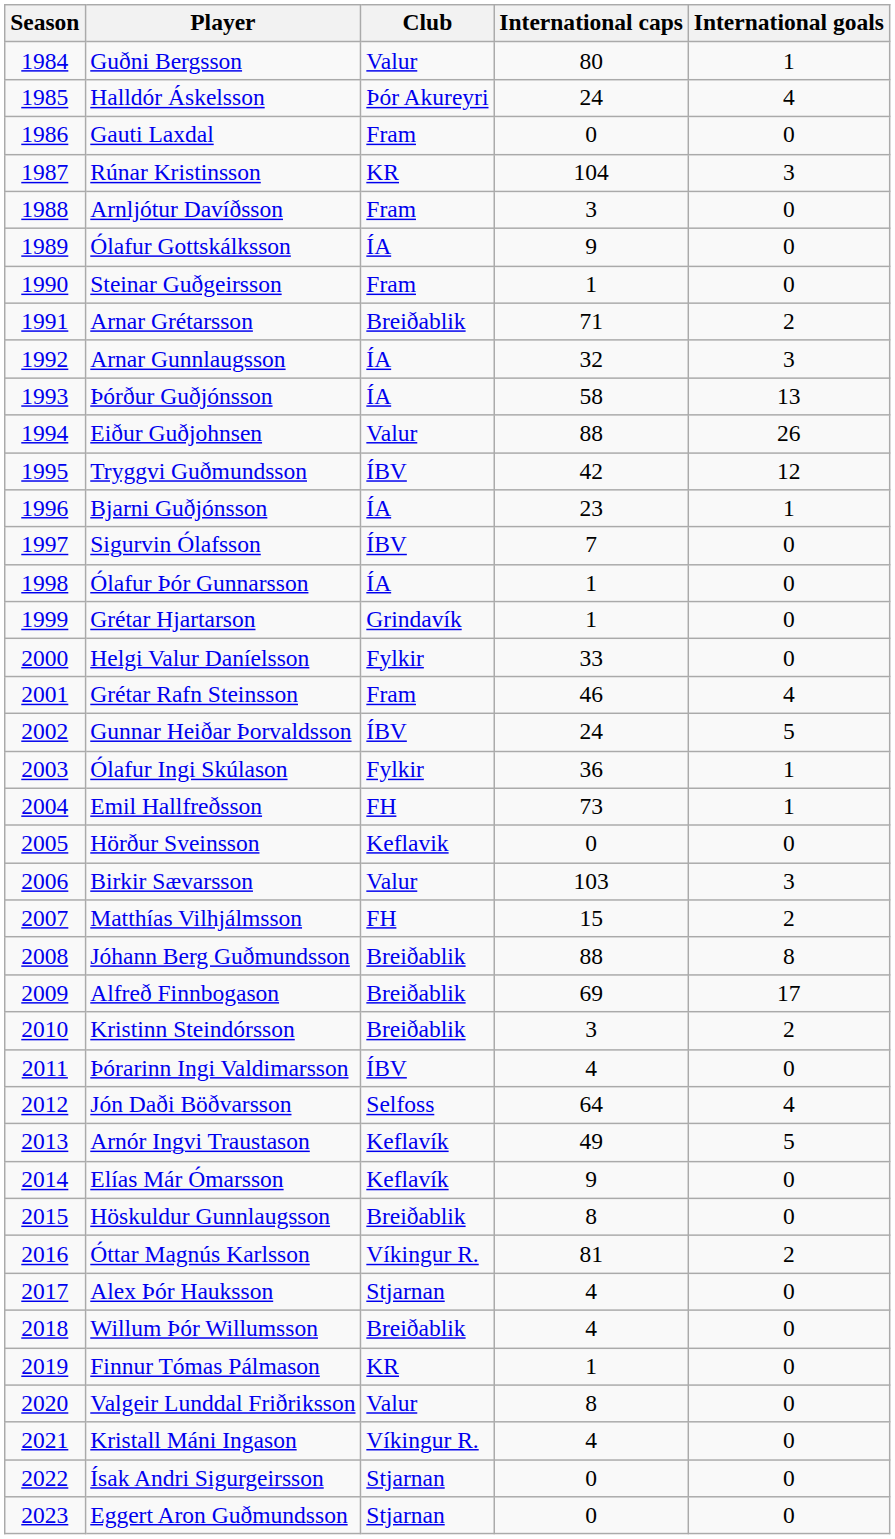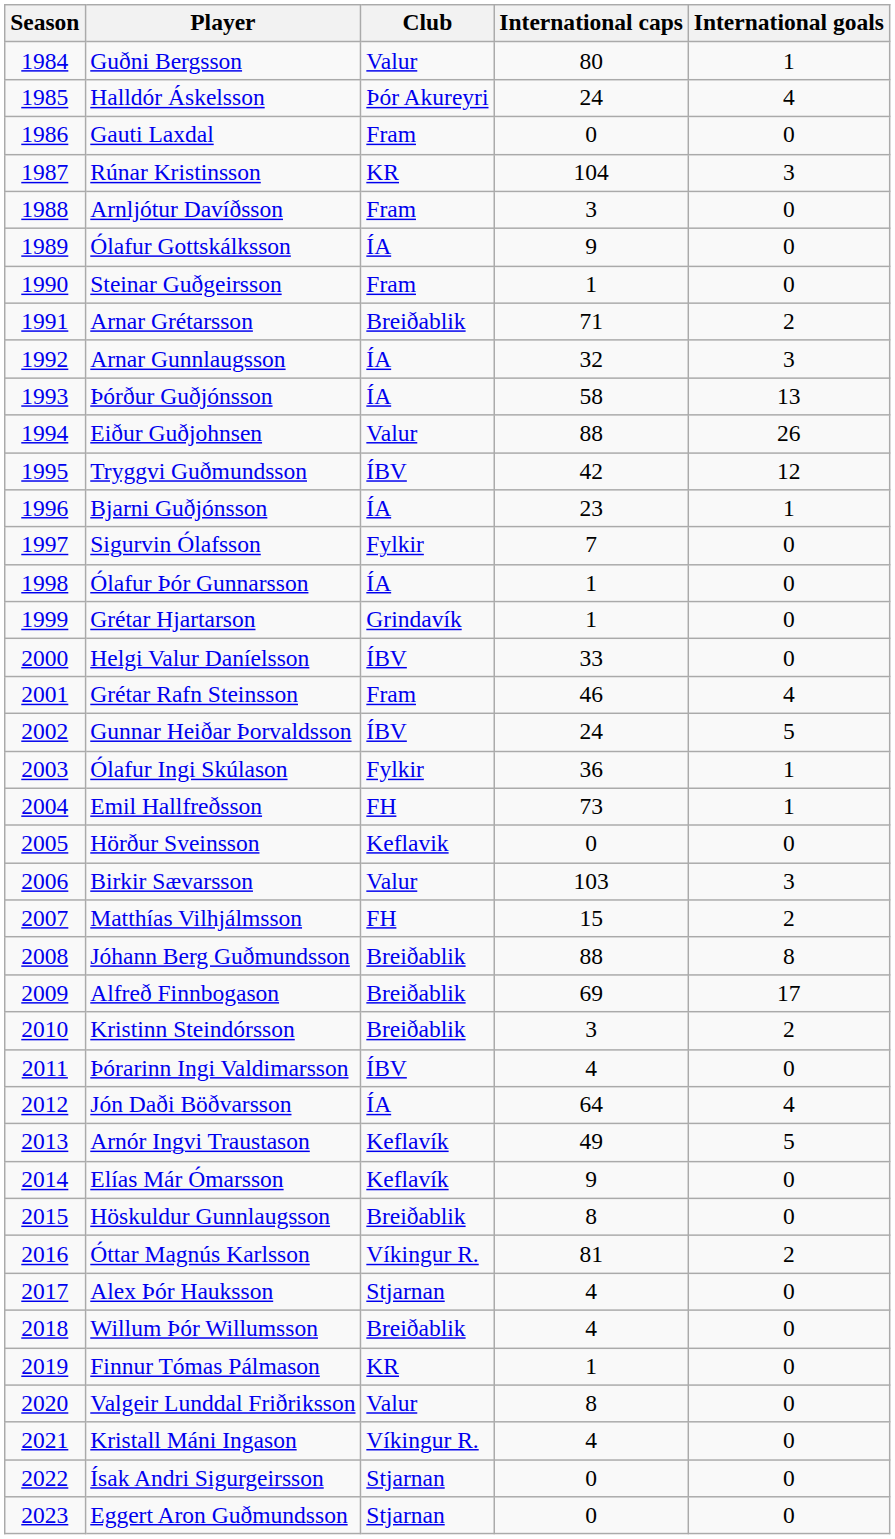 <table class="wikitable">
 <tr>
 <th>Season</th>
 <th>Player</th>
 <th>Club</th>
 <th>International caps</th>
 <th>International goals</th>
 </tr>
 <tr>
 <td align="center"><a href='#'>1984</a></td>
 <td> <a href='#'>Guðni Bergsson</a></td>
 <td><a href='#'>Valur</a></td>
 <td align="center">80</td>
 <td align="center">1</td>
 </tr>
 <tr>
 <td align="center"><a href='#'>1985</a></td>
 <td> <a href='#'>Halldór Áskelsson</a></td>
 <td><a href='#'>Þór Akureyri</a></td>
 <td align="center">24</td>
 <td align="center">4</td>
 </tr>
 <tr>
 <td align="center"><a href='#'>1986</a></td>
 <td> <a href='#'>Gauti Laxdal</a></td>
 <td><a href='#'>Fram</a></td>
 <td align="center">0</td>
 <td align="center">0</td>
 </tr>
 <tr>
 <td align="center"><a href='#'>1987</a></td>
 <td> <a href='#'>Rúnar Kristinsson</a></td>
 <td><a href='#'>KR</a></td>
 <td align="center">104</td>
 <td align="center">3</td>
 </tr>
 <tr>
 <td align="center"><a href='#'>1988</a></td>
 <td> <a href='#'>Arnljótur Davíðsson</a></td>
 <td><a href='#'>Fram</a></td>
 <td align="center">3</td>
 <td align="center">0</td>
 </tr>
 <tr>
 <td align="center"><a href='#'>1989</a></td>
 <td> <a href='#'>Ólafur Gottskálksson</a></td>
 <td><a href='#'>ÍA</a></td>
 <td align="center">9</td>
 <td align="center">0</td>
 </tr>
 <tr>
 <td align="center"><a href='#'>1990</a></td>
 <td> <a href='#'>Steinar Guðgeirsson</a></td>
 <td><a href='#'>Fram</a></td>
 <td align="center">1</td>
 <td align="center">0</td>
 </tr>
 <tr>
 <td align="center"><a href='#'>1991</a></td>
 <td> <a href='#'>Arnar Grétarsson</a></td>
 <td><a href='#'>Breiðablik</a></td>
 <td align="center">71</td>
 <td align="center">2</td>
 </tr>
 <tr>
 <td align="center"><a href='#'>1992</a></td>
 <td> <a href='#'>Arnar Gunnlaugsson</a></td>
 <td><a href='#'>ÍA</a></td>
 <td align="center">32</td>
 <td align="center">3</td>
 </tr>
 <tr>
 <td align="center"><a href='#'>1993</a></td>
 <td> <a href='#'>Þórður Guðjónsson</a></td>
 <td><a href='#'>ÍA</a></td>
 <td align="center">58</td>
 <td align="center">13</td>
 </tr>
 <tr>
 <td align="center"><a href='#'>1994</a></td>
 <td> <a href='#'>Eiður Guðjohnsen</a></td>
 <td><a href='#'>Valur</a></td>
 <td align="center">88</td>
 <td align="center">26</td>
 </tr>
 <tr>
 <td align="center"><a href='#'>1995</a></td>
 <td> <a href='#'>Tryggvi Guðmundsson</a></td>
 <td><a href='#'>ÍBV</a></td>
 <td align="center">42</td>
 <td align="center">12</td>
 </tr>
 <tr>
 <td align="center"><a href='#'>1996</a></td>
 <td> <a href='#'>Bjarni Guðjónsson</a></td>
 <td><a href='#'>ÍA</a></td>
 <td align="center">23</td>
 <td align="center">1</td>
 </tr>
 <tr>
 <td align="center"><a href='#'>1997</a></td>
 <td> <a href='#'>Sigurvin Ólafsson</a></td>
-<td><a href='#'>ÍBV</a></td>
+<td><a href='#'>Fylkir</a></td>
 <td align="center">7</td>
 <td align="center">0</td>
 </tr>
 <tr>
 <td align="center"><a href='#'>1998</a></td>
 <td> <a href='#'>Ólafur Þór Gunnarsson</a></td>
 <td><a href='#'>ÍA</a></td>
 <td align="center">1</td>
 <td align="center">0</td>
 </tr>
 <tr>
 <td align="center"><a href='#'>1999</a></td>
 <td> <a href='#'>Grétar Hjartarson</a></td>
 <td><a href='#'>Grindavík</a></td>
 <td align="center">1</td>
 <td align="center">0</td>
 </tr>
 <tr>
 <td align="center"><a href='#'>2000</a></td>
 <td> <a href='#'>Helgi Valur Daníelsson</a></td>
-<td><a href='#'>Fylkir</a></td>
+<td><a href='#'>ÍBV</a></td>
 <td align="center">33</td>
 <td align="center">0</td>
 </tr>
 <tr>
 <td align="center"><a href='#'>2001</a></td>
 <td> <a href='#'>Grétar Rafn Steinsson</a></td>
 <td><a href='#'>Fram</a></td>
 <td align="center">46</td>
 <td align="center">4</td>
 </tr>
 <tr>
 <td align="center"><a href='#'>2002</a></td>
 <td> <a href='#'>Gunnar Heiðar Þorvaldsson</a></td>
 <td><a href='#'>ÍBV</a></td>
 <td align="center">24</td>
 <td align="center">5</td>
 </tr>
 <tr>
 <td align="center"><a href='#'>2003</a></td>
 <td> <a href='#'>Ólafur Ingi Skúlason</a></td>
 <td><a href='#'>Fylkir</a></td>
 <td align="center">36</td>
 <td align="center">1</td>
 </tr>
 <tr>
 <td align="center"><a href='#'>2004</a></td>
 <td> <a href='#'>Emil Hallfreðsson</a></td>
 <td><a href='#'>FH</a></td>
 <td align="center">73</td>
 <td align="center">1</td>
 </tr>
 <tr>
 <td align="center"><a href='#'>2005</a></td>
 <td> <a href='#'>Hörður Sveinsson</a></td>
 <td><a href='#'>Keflavik</a></td>
 <td align="center">0</td>
 <td align="center">0</td>
 </tr>
 <tr>
 <td align="center"><a href='#'>2006</a></td>
 <td> <a href='#'>Birkir Sævarsson</a></td>
 <td><a href='#'>Valur</a></td>
 <td align="center">103</td>
 <td align="center">3</td>
 </tr>
 <tr>
 <td align="center"><a href='#'>2007</a></td>
 <td> <a href='#'>Matthías Vilhjálmsson</a></td>
 <td><a href='#'>FH</a></td>
 <td align="center">15</td>
 <td align="center">2</td>
 </tr>
 <tr>
 <td align="center"><a href='#'>2008</a></td>
 <td> <a href='#'>Jóhann Berg Guðmundsson</a></td>
 <td><a href='#'>Breiðablik</a></td>
 <td align="center">88</td>
 <td align="center">8</td>
 </tr>
 <tr>
 <td align="center"><a href='#'>2009</a></td>
 <td> <a href='#'>Alfreð Finnbogason</a></td>
 <td><a href='#'>Breiðablik</a></td>
 <td align="center">69</td>
 <td align="center">17</td>
 </tr>
 <tr>
 <td align="center"><a href='#'>2010</a></td>
 <td> <a href='#'>Kristinn Steindórsson</a></td>
 <td><a href='#'>Breiðablik</a></td>
 <td align="center">3</td>
 <td align="center">2</td>
 </tr>
 <tr>
 <td align="center"><a href='#'>2011</a></td>
 <td> <a href='#'>Þórarinn Ingi Valdimarsson</a></td>
 <td><a href='#'>ÍBV</a></td>
 <td align="center">4</td>
 <td align="center">0</td>
 </tr>
 <tr>
 <td align="center"><a href='#'>2012</a></td>
 <td> <a href='#'>Jón Daði Böðvarsson</a></td>
-<td><a href='#'>Selfoss</a></td>
+<td><a href='#'>ÍA</a></td>
 <td align="center">64</td>
 <td align="center">4</td>
 </tr>
 <tr>
 <td align="center"><a href='#'>2013</a></td>
 <td> <a href='#'>Arnór Ingvi Traustason</a></td>
 <td><a href='#'>Keflavík</a></td>
 <td align="center">49</td>
 <td align="center">5</td>
 </tr>
 <tr>
 <td align="center"><a href='#'>2014</a></td>
 <td> <a href='#'>Elías Már Ómarsson</a></td>
 <td><a href='#'>Keflavík</a></td>
 <td align="center">9</td>
 <td align="center">0</td>
 </tr>
 <tr>
 <td align="center"><a href='#'>2015</a></td>
 <td> <a href='#'>Höskuldur Gunnlaugsson</a></td>
 <td><a href='#'>Breiðablik</a></td>
 <td align="center">8</td>
 <td align="center">0</td>
 </tr>
 <tr>
 <td align="center"><a href='#'>2016</a></td>
 <td> <a href='#'>Óttar Magnús Karlsson</a></td>
 <td><a href='#'>Víkingur R.</a></td>
 <td align="center">81</td>
 <td align="center">2</td>
 </tr>
 <tr>
 <td align="center"><a href='#'>2017</a></td>
 <td> <a href='#'>Alex Þór Hauksson</a></td>
 <td><a href='#'>Stjarnan</a></td>
 <td align="center">4</td>
 <td align="center">0</td>
 </tr>
 <tr>
 <td align="center"><a href='#'>2018</a></td>
 <td> <a href='#'>Willum Þór Willumsson</a></td>
 <td><a href='#'>Breiðablik</a></td>
 <td align="center">4</td>
 <td align="center">0</td>
 </tr>
 <tr>
 <td align="center"><a href='#'>2019</a></td>
 <td> <a href='#'>Finnur Tómas Pálmason</a></td>
 <td><a href='#'>KR</a></td>
 <td align="center">1</td>
 <td align="center">0</td>
 </tr>
 <tr>
 <td align="center"><a href='#'>2020</a></td>
 <td> <a href='#'>Valgeir Lunddal Friðriksson</a></td>
 <td><a href='#'>Valur</a></td>
 <td align="center">8</td>
 <td align="center">0</td>
 </tr>
 <tr>
 <td align="center"><a href='#'>2021</a></td>
 <td> <a href='#'>Kristall Máni Ingason</a></td>
 <td><a href='#'>Víkingur R.</a></td>
 <td align="center">4</td>
 <td align="center">0</td>
 </tr>
 <tr>
 <td align="center"><a href='#'>2022</a></td>
 <td> <a href='#'>Ísak Andri Sigurgeirsson</a></td>
 <td><a href='#'>Stjarnan</a></td>
 <td align="center">0</td>
 <td align="center">0</td>
 </tr>
 <tr>
 <td align="center"><a href='#'>2023</a></td>
 <td> <a href='#'>Eggert Aron Guðmundsson</a></td>
 <td><a href='#'>Stjarnan</a></td>
 <td align="center">0</td>
 <td align="center">0</td>
 </tr>
 </table>
